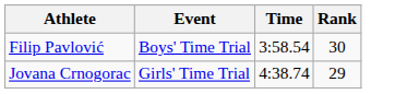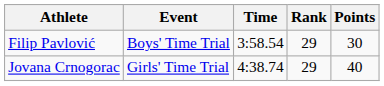 <table class="wikitable" border="1" style="font-size:90%">
 <tr>
 <th>Athlete</th>
 <th>Event</th>
 <th>Time</th>
 <th>Rank</th>
+<th>Points</th>
 </tr>
 <tr>
 <td><a href='#'>Filip Pavlović</a></td>
 <td><a href='#'>Boys' Time Trial</a></td>
 <td align=center>3:58.54</td>
+<td align=center>29</td>
 <td align=center>30</td>
 </tr>
 <tr>
 <td><a href='#'>Jovana Crnogorac</a></td>
 <td><a href='#'>Girls' Time Trial</a></td>
 <td align=center>4:38.74</td>
 <td align=center>29</td>
+<td align=center>40</td>
 </tr>
 </table>
